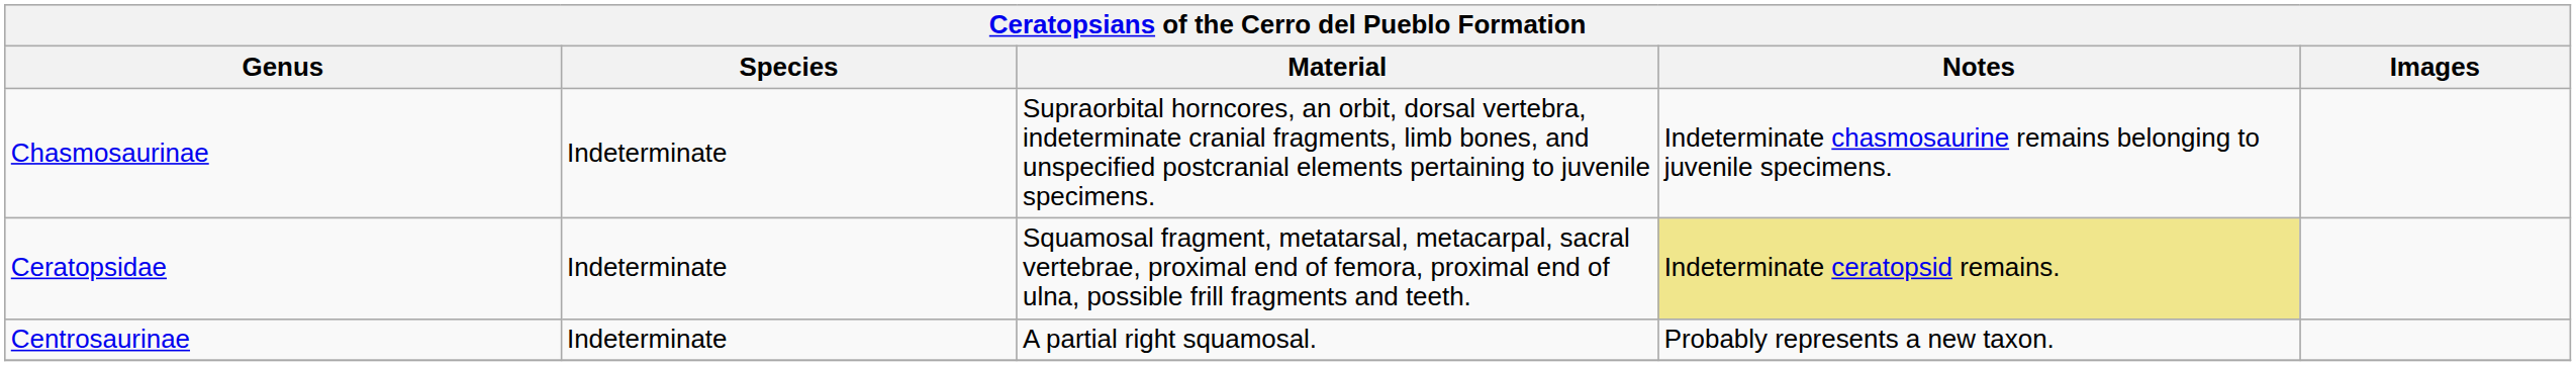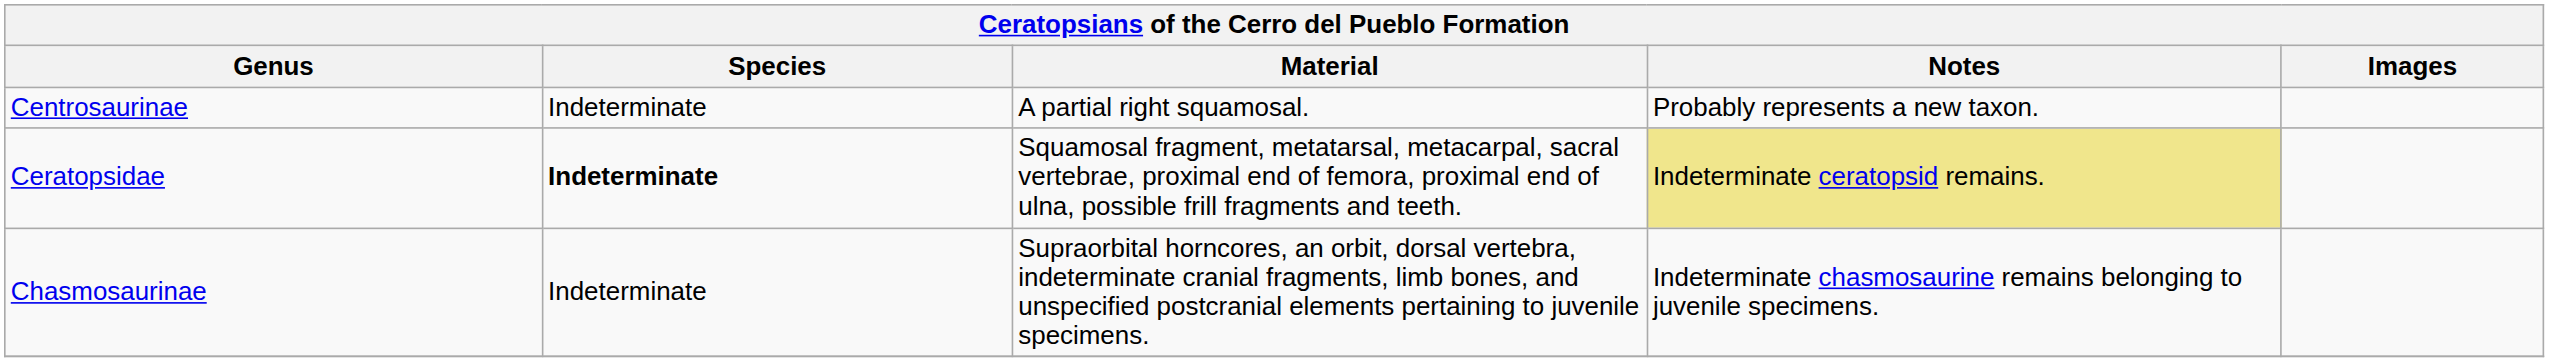 <table class="wikitable" align="center">
 <tr>
 <th colspan="5" align="center"><strong><a href='#'>Ceratopsians</a> of the Cerro del Pueblo Formation</strong></th>
 </tr>
 <tr>
 <th>Genus</th>
 <th>Species</th>
 <th width="25%">Material</th>
 <th width="25%">Notes</th>
 <th>Images</th>
 </tr>
 <tr>
+<td><a href='#'>Centrosaurinae</a></td>
+<td>Indeterminate</td>
+<td>A partial right squamosal.</td>
+<td>Probably represents a new taxon.</td>
+<td></td>
+</tr>
+<tr>
+<td><a href='#'>Ceratopsidae</a></td>
+<td><strong>Indeterminate</strong></td>
+<td>Squamosal fragment, metatarsal, metacarpal, sacral vertebrae, proximal end of femora, proximal end of ulna, possible frill fragments and teeth.</td>
+<td style="background: khaki;">Indeterminate <a href='#'>ceratopsid</a> remains.</td>
+<td></td>
+</tr>
+<tr>
 <td><a href='#'>Chasmosaurinae</a></td>
 <td>Indeterminate</td>
 <td>Supraorbital horncores, an orbit, dorsal vertebra, indeterminate cranial fragments, limb bones, and unspecified postcranial elements pertaining to juvenile specimens.</td>
 <td>Indeterminate <a href='#'>chasmosaurine</a> remains belonging to juvenile specimens.</td>
 <td></td>
 </tr>
 <tr>
-<td><a href='#'>Ceratopsidae</a></td>
-<td>Indeterminate</td>
-<td>Squamosal fragment, metatarsal, metacarpal, sacral vertebrae, proximal end of femora, proximal end of ulna, possible frill fragments and teeth.</td>
-<td style="background: khaki;">Indeterminate <a href='#'>ceratopsid</a> remains.</td>
-<td></td>
-</tr>
-<tr>
-<td><a href='#'>Centrosaurinae</a></td>
-<td>Indeterminate</td>
-<td>A partial right squamosal.</td>
-<td>Probably represents a new taxon.</td>
-<td></td>
-</tr>
-<tr>
 </tr>
 </table>
